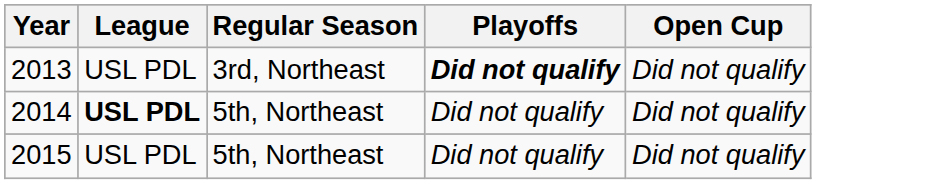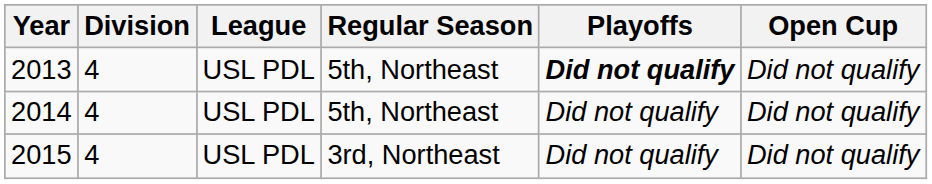 <table class="wikitable">
 <tr>
 <th>Year</th>
+<th>Division</th>
 <th>League</th>
 <th>Regular Season</th>
 <th>Playoffs</th>
 <th>Open Cup</th>
 </tr>
 <tr>
 <td>2013</td>
+<td>4</td>
 <td>USL PDL</td>
-<td>3rd, Northeast</td>
+<td>5th, Northeast</td>
 <td><strong><em>Did not qualify</em></strong></td>
 <td><em>Did not qualify</em></td>
 </tr>
 <tr>
 <td>2014</td>
-<td><strong>USL PDL</strong></td>
+<td>4</td>
+<td>USL PDL</td>
 <td>5th, Northeast</td>
 <td><em>Did not qualify</em></td>
 <td><em>Did not qualify</em></td>
 </tr>
 <tr>
 <td>2015</td>
+<td>4</td>
 <td>USL PDL</td>
-<td>5th, Northeast</td>
+<td>3rd, Northeast</td>
 <td><em>Did not qualify</em></td>
 <td><em>Did not qualify</em></td>
 </tr>
 </table>
